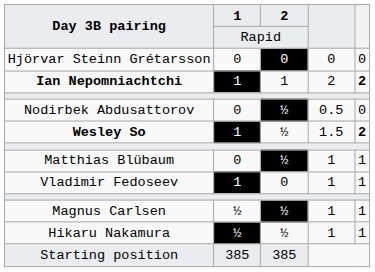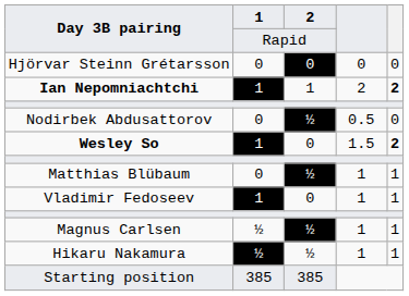 <table class="wikitable">
 <tr>
 <th rowspan = "2" style="background-color: #eaecf0">Day 3B pairing</th>
 <th style="width: 3em;background-color: #eaecf0">1</th>
 <th style="width: 3em;background-color: #eaecf0">2</th>
 <th rowspan = "2" style="width: 3em;background-color: #eaecf0"></th>
 <th rowspan= "2"></th>
 </tr>
 <tr style="text-align:center">
 <td style="background-color: #eaecf0" colspan="2">Rapid</td>
 </tr>
 <tr>
 <td style="text-align:center"> Hjörvar Steinn Grétarsson</td>
 <td style="text-align:center">0</td>
 <td style="text-align:center; background:black; color:white">0</td>
 <td style="text-align:center">0</td>
 <td style="text-align:center">0</td>
 </tr>
 <tr>
 <td style="text-align:center"> <strong>Ian Nepomniachtchi</strong></td>
 <td style="text-align:center; background:black; color:white">1</td>
 <td style="text-align:center">1</td>
 <td style="text-align:center">2</td>
 <td style="text-align:center"><strong>2</strong></td>
 </tr>
 <tr>
 <td colspan="15" style="background-color: #eaecf0"></td>
 </tr>
 <tr>
 <td style="text-align:center"> Nodirbek Abdusattorov</td>
 <td style="text-align:center">0</td>
 <td style="text-align:center; background:black; color:white">½</td>
 <td style="text-align:center">0.5</td>
 <td style="text-align:center">0</td>
 </tr>
 <tr>
 <td style="text-align:center"> <strong>Wesley So</strong></td>
 <td style="text-align:center; background:black; color:white">1</td>
-<td style="text-align:center">½</td>
+<td style="text-align:center">0</td>
 <td style="text-align:center">1.5</td>
 <td style="text-align:center"><strong>2</strong></td>
 </tr>
 <tr>
 <td colspan="15" style="background-color: #eaecf0"></td>
 </tr>
 <tr>
 <td style="text-align:center"> Matthias Blübaum</td>
 <td style="text-align:center">0</td>
 <td style="text-align:center; background:black; color:white">½</td>
 <td style="text-align:center">1</td>
 <td style="text-align:center">1</td>
 </tr>
 <tr>
 <td style="text-align:center"> Vladimir Fedoseev</td>
 <td style="text-align:center; background:black; color:white">1</td>
 <td style="text-align:center">0</td>
 <td style="text-align:center">1</td>
 <td style="text-align:center">1</td>
 </tr>
 <tr>
 <td colspan="15" style="background-color: #eaecf0"></td>
 </tr>
 <tr>
 <td style="text-align:center"> Magnus Carlsen</td>
 <td style="text-align:center">½</td>
 <td style="text-align:center; background:black; color:white">½</td>
 <td style="text-align:center">1</td>
 <td style="text-align:center">1</td>
 </tr>
 <tr>
 <td style="text-align:center"> Hikaru Nakamura</td>
 <td style="text-align:center; background:black; color:white">½</td>
 <td style="text-align:center">½</td>
 <td style="text-align:center">1</td>
 <td style="text-align:center">1</td>
 </tr>
 <tr style="background-color: #eaecf0">
 <td style="text-align:center">Starting position</td>
 <td style="text-align:center">385</td>
 <td style="text-align:center">385</td>
 </tr>
 </table>
